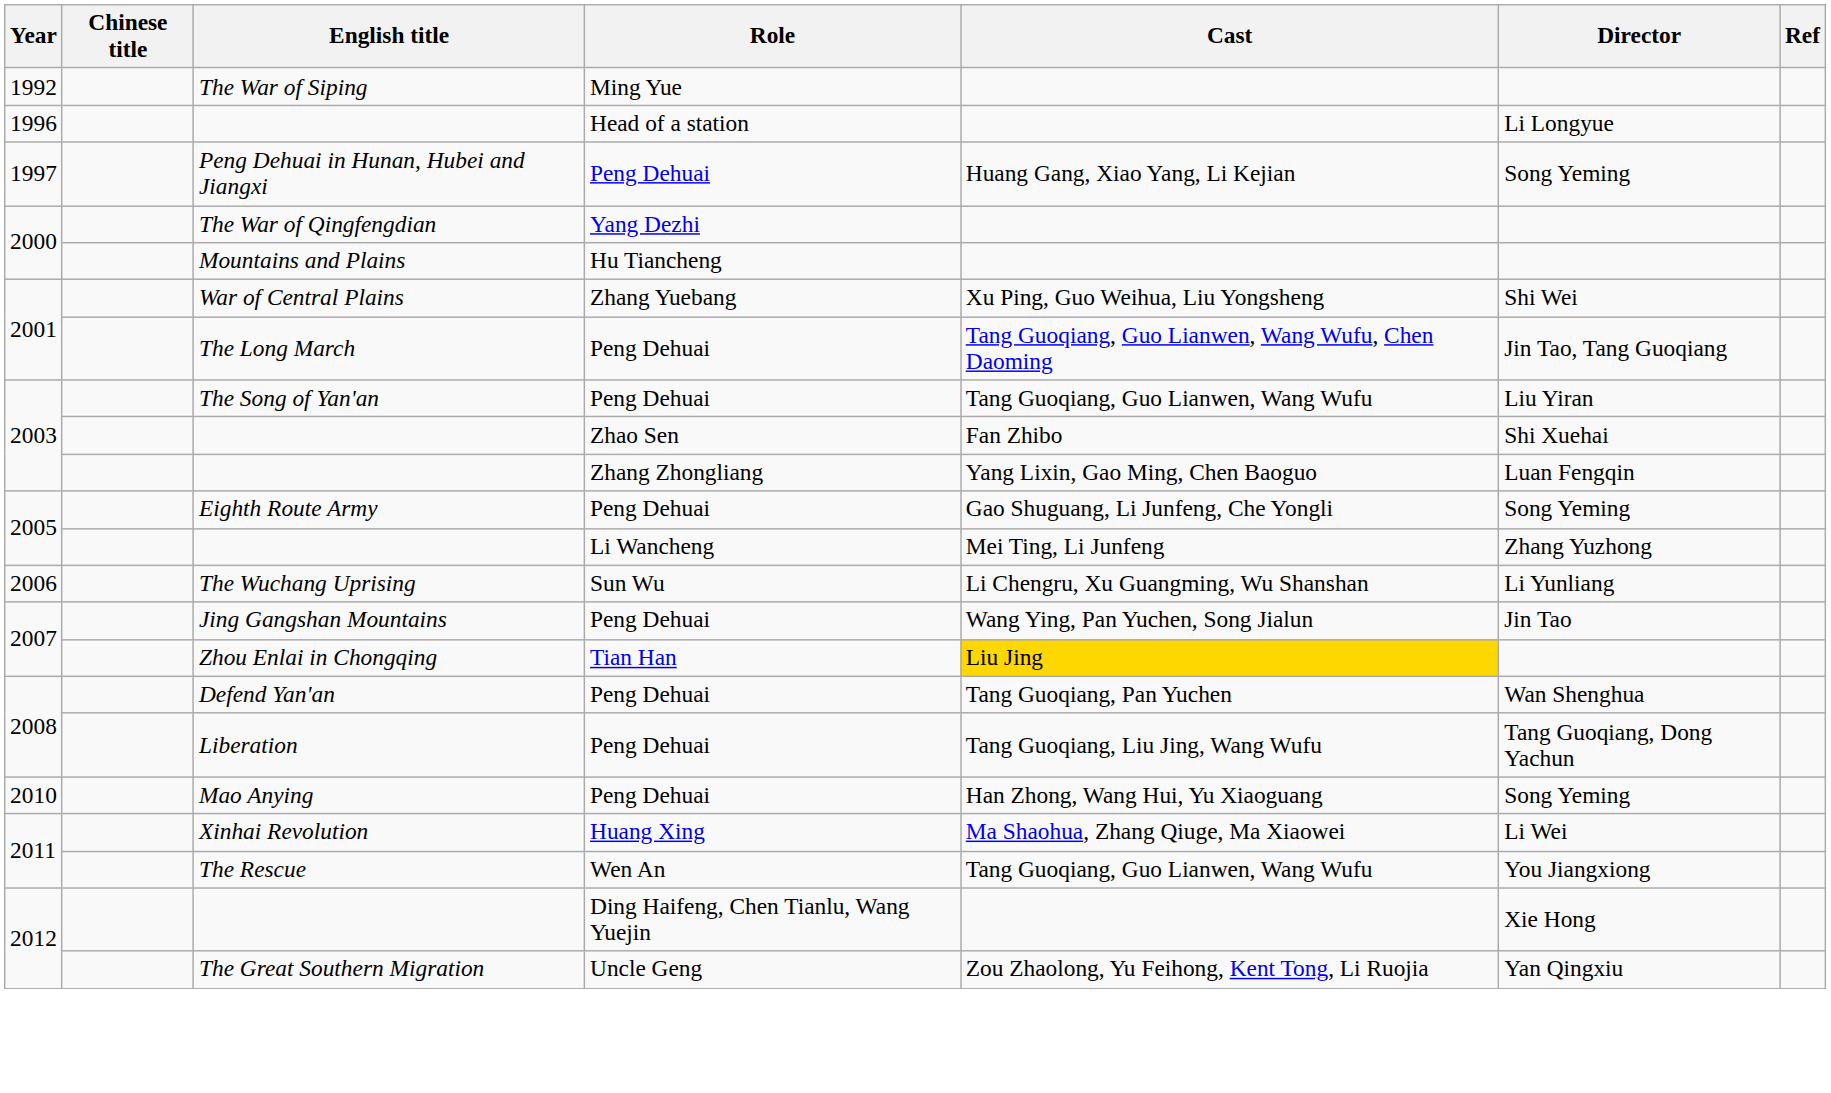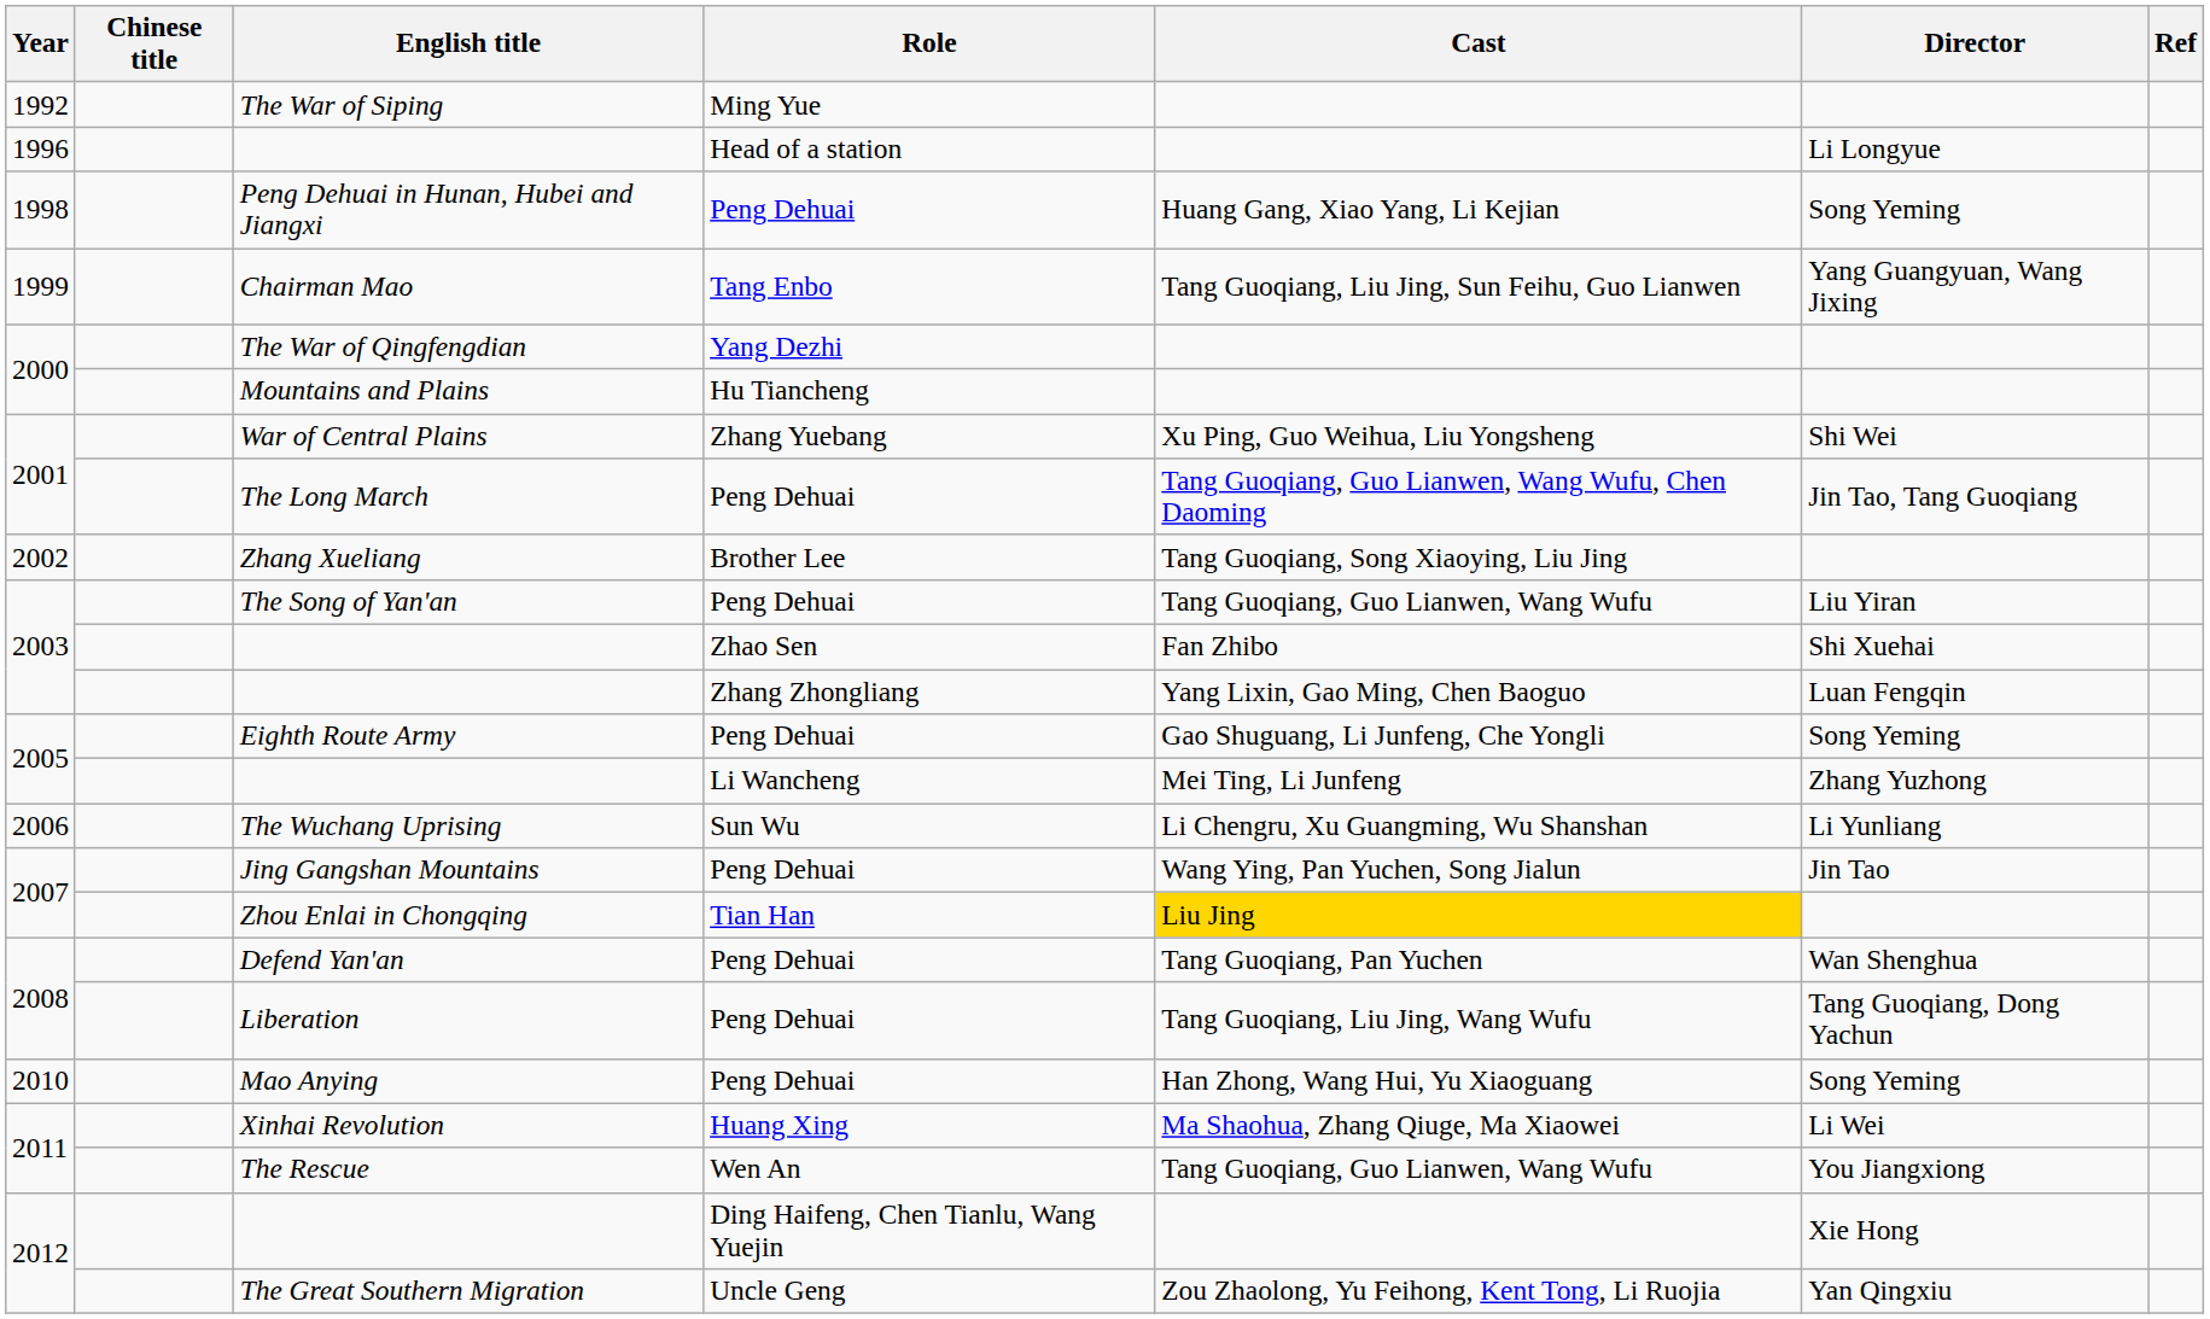 <table class="wikitable">
 <tr>
 <th>Year</th>
 <th>Chinese title</th>
 <th>English title</th>
 <th>Role</th>
 <th>Cast</th>
 <th>Director</th>
 <th>Ref</th>
 </tr>
 <tr>
 <td>1992</td>
 <td></td>
 <td><em>The War of Siping</em></td>
 <td>Ming Yue</td>
 <td></td>
 <td></td>
 <td></td>
 </tr>
 <tr>
 <td>1996</td>
 <td></td>
 <td></td>
 <td>Head of a station</td>
 <td></td>
 <td>Li Longyue</td>
 <td></td>
 </tr>
 <tr>
-<td>1997</td>
+<td>1998</td>
 <td></td>
 <td><em>Peng Dehuai in Hunan, Hubei and Jiangxi</em></td>
 <td><a href='#'>Peng Dehuai</a></td>
 <td>Huang Gang, Xiao Yang, Li Kejian</td>
 <td>Song Yeming</td>
+<td></td>
+</tr>
+<tr>
+<td>1999</td>
+<td></td>
+<td><em>Chairman Mao</em></td>
+<td><a href='#'>Tang Enbo</a></td>
+<td>Tang Guoqiang, Liu Jing, Sun Feihu, Guo Lianwen</td>
+<td>Yang Guangyuan, Wang Jixing</td>
 <td></td>
 </tr>
 <tr>
 <td rowspan="2">2000</td>
 <td></td>
 <td><em>The War of Qingfengdian</em></td>
 <td><a href='#'>Yang Dezhi</a></td>
 <td></td>
 <td></td>
 <td></td>
 </tr>
 <tr>
 <td></td>
 <td><em>Mountains and Plains</em></td>
 <td>Hu Tiancheng</td>
 <td></td>
 <td></td>
 <td></td>
 </tr>
 <tr>
 <td rowspan="2">2001</td>
 <td></td>
 <td><em>War of Central Plains</em></td>
 <td>Zhang Yuebang</td>
 <td>Xu Ping, Guo Weihua, Liu Yongsheng</td>
 <td>Shi Wei</td>
 <td></td>
 </tr>
 <tr>
 <td></td>
 <td><em>The Long March</em></td>
 <td>Peng Dehuai</td>
 <td><a href='#'>Tang Guoqiang</a>, <a href='#'>Guo Lianwen</a>, <a href='#'>Wang Wufu</a>, <a href='#'>Chen Daoming</a></td>
 <td>Jin Tao, Tang Guoqiang</td>
+<td></td>
+</tr>
+<tr>
+<td>2002</td>
+<td></td>
+<td><em>Zhang Xueliang</em></td>
+<td>Brother Lee</td>
+<td>Tang Guoqiang, Song Xiaoying, Liu Jing</td>
+<td></td>
 <td></td>
 </tr>
 <tr>
 <td rowspan="3">2003</td>
 <td></td>
 <td><em>The Song of Yan'an</em></td>
 <td>Peng Dehuai</td>
 <td>Tang Guoqiang, Guo Lianwen, Wang Wufu</td>
 <td>Liu Yiran</td>
 <td></td>
 </tr>
 <tr>
 <td></td>
 <td></td>
 <td>Zhao Sen</td>
 <td>Fan Zhibo</td>
 <td>Shi Xuehai</td>
 <td></td>
 </tr>
 <tr>
 <td></td>
 <td></td>
 <td>Zhang Zhongliang</td>
 <td>Yang Lixin, Gao Ming, Chen Baoguo</td>
 <td>Luan Fengqin</td>
 <td></td>
 </tr>
 <tr>
 <td rowspan="2">2005</td>
 <td></td>
 <td><em>Eighth Route Army</em></td>
 <td>Peng Dehuai</td>
 <td>Gao Shuguang, Li Junfeng, Che Yongli</td>
 <td>Song Yeming</td>
 <td></td>
 </tr>
 <tr>
 <td></td>
 <td></td>
 <td>Li Wancheng</td>
 <td>Mei Ting, Li Junfeng</td>
 <td>Zhang Yuzhong</td>
 <td></td>
 </tr>
 <tr>
 <td>2006</td>
 <td></td>
 <td><em>The Wuchang Uprising</em></td>
 <td>Sun Wu</td>
 <td>Li Chengru, Xu Guangming, Wu Shanshan</td>
 <td>Li Yunliang</td>
 <td></td>
 </tr>
 <tr>
 <td rowspan="2">2007</td>
 <td></td>
 <td><em>Jing Gangshan Mountains</em></td>
 <td>Peng Dehuai</td>
 <td>Wang Ying, Pan Yuchen, Song Jialun</td>
 <td>Jin Tao</td>
 <td></td>
 </tr>
 <tr>
 <td></td>
 <td><em>Zhou Enlai in Chongqing</em></td>
 <td><a href='#'>Tian Han</a></td>
 <td style="background: gold;">Liu Jing</td>
 <td></td>
 <td></td>
 </tr>
 <tr>
 <td rowspan="2">2008</td>
 <td></td>
 <td><em>Defend Yan'an</em></td>
 <td>Peng Dehuai</td>
 <td>Tang Guoqiang, Pan Yuchen</td>
 <td>Wan Shenghua</td>
 <td></td>
 </tr>
 <tr>
 <td></td>
 <td><em>Liberation</em></td>
 <td>Peng Dehuai</td>
 <td>Tang Guoqiang, Liu Jing, Wang Wufu</td>
 <td>Tang Guoqiang, Dong Yachun</td>
 <td></td>
 </tr>
 <tr>
 <td>2010</td>
 <td></td>
 <td><em>Mao Anying</em></td>
 <td>Peng Dehuai</td>
 <td>Han Zhong, Wang Hui, Yu Xiaoguang</td>
 <td>Song Yeming</td>
 <td></td>
 </tr>
 <tr>
 <td rowspan="2">2011</td>
 <td></td>
 <td><em>Xinhai Revolution</em></td>
 <td><a href='#'>Huang Xing</a></td>
 <td><a href='#'>Ma Shaohua</a>, Zhang Qiuge, Ma Xiaowei</td>
 <td>Li Wei</td>
 <td></td>
 </tr>
 <tr>
 <td></td>
 <td><em>The Rescue</em></td>
 <td>Wen An</td>
 <td>Tang Guoqiang, Guo Lianwen, Wang Wufu</td>
 <td>You Jiangxiong</td>
 <td></td>
 </tr>
 <tr>
 <td rowspan="2">2012</td>
 <td></td>
 <td></td>
 <td>Ding Haifeng, Chen Tianlu, Wang Yuejin</td>
 <td></td>
 <td>Xie Hong</td>
 <td></td>
 </tr>
 <tr>
 <td></td>
 <td><em>The Great Southern Migration</em></td>
 <td>Uncle Geng</td>
 <td>Zou Zhaolong, Yu Feihong, <a href='#'>Kent Tong</a>, Li Ruojia</td>
 <td>Yan Qingxiu</td>
 <td></td>
 </tr>
 </table>
